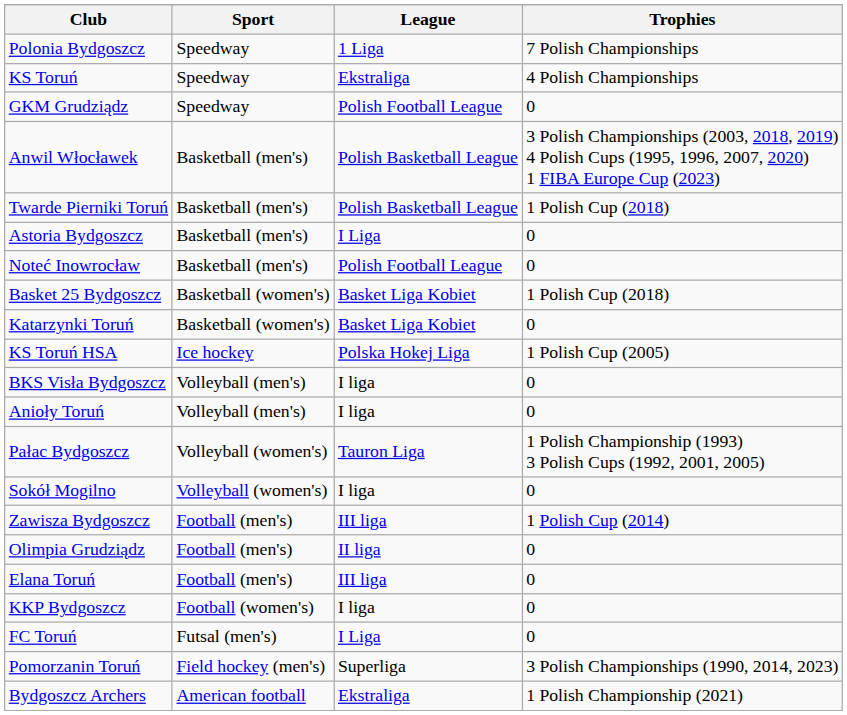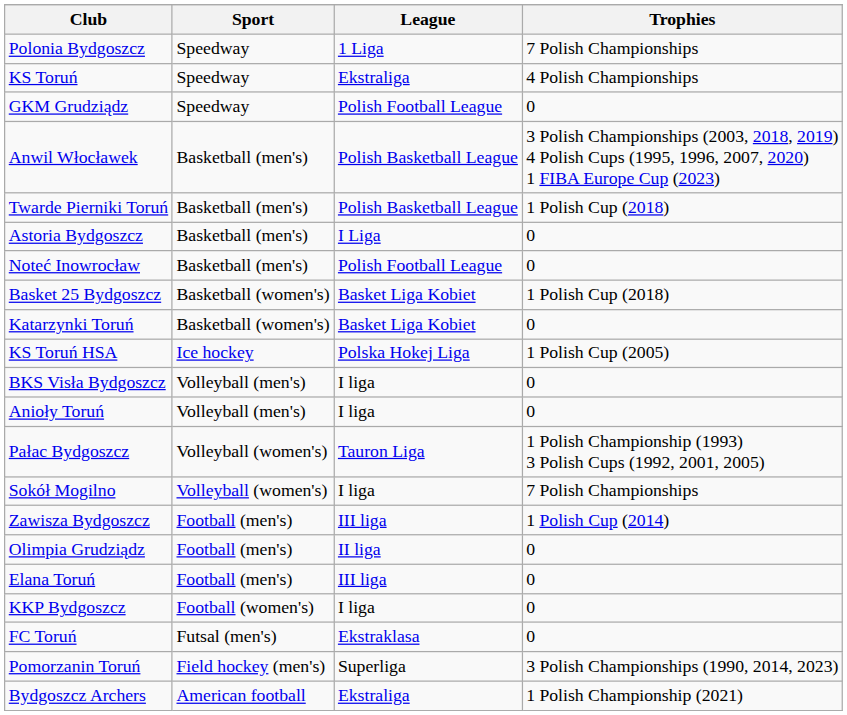 <table class="wikitable sortable" style="font-size:90%">
 <tr>
 </tr>
 <tr>
 <th>Club</th>
 <th>Sport</th>
 <th>League</th>
 <th>Trophies</th>
 </tr>
 <tr>
 <td><a href='#'>Polonia Bydgoszcz</a></td>
 <td>Speedway</td>
 <td><a href='#'>1 Liga</a></td>
 <td>7 Polish Championships</td>
 </tr>
 <tr>
 <td><a href='#'>KS Toruń</a></td>
 <td>Speedway</td>
 <td><a href='#'>Ekstraliga</a></td>
 <td>4 Polish Championships</td>
 </tr>
 <tr>
 <td><a href='#'>GKM Grudziądz</a></td>
 <td>Speedway</td>
 <td><a href='#'>Polish Football League</a></td>
 <td>0</td>
 </tr>
 <tr>
 <td><a href='#'>Anwil Włocławek</a></td>
 <td>Basketball (men's)</td>
 <td><a href='#'>Polish Basketball League</a></td>
 <td>3 Polish Championships (2003, <a href='#'>2018</a>, <a href='#'>2019</a>)<br>4 Polish Cups (1995, 1996, 2007, <a href='#'>2020</a>)<br>1 <a href='#'>FIBA Europe Cup</a> (<a href='#'>2023</a>)</td>
 </tr>
 <tr>
 <td><a href='#'>Twarde Pierniki Toruń</a></td>
 <td>Basketball (men's)</td>
 <td><a href='#'>Polish Basketball League</a></td>
 <td>1 Polish Cup (<a href='#'>2018</a>)</td>
 </tr>
 <tr>
 <td><a href='#'>Astoria Bydgoszcz</a></td>
 <td>Basketball (men's)</td>
 <td><a href='#'>I Liga</a></td>
 <td>0</td>
 </tr>
 <tr>
 <td><a href='#'>Noteć Inowrocław</a></td>
 <td>Basketball (men's)</td>
 <td><a href='#'>Polish Football League</a></td>
 <td>0</td>
 </tr>
 <tr>
 <td><a href='#'>Basket 25 Bydgoszcz</a></td>
 <td>Basketball (women's)</td>
 <td><a href='#'>Basket Liga Kobiet</a></td>
 <td>1 Polish Cup (2018)</td>
 </tr>
 <tr>
 <td><a href='#'>Katarzynki Toruń</a></td>
 <td>Basketball (women's)</td>
 <td><a href='#'>Basket Liga Kobiet</a></td>
 <td>0</td>
 </tr>
 <tr>
 <td><a href='#'>KS Toruń HSA</a></td>
 <td><a href='#'>Ice hockey</a></td>
 <td><a href='#'>Polska Hokej Liga</a></td>
 <td>1 Polish Cup (2005)</td>
 </tr>
 <tr>
 <td><a href='#'>BKS Visła Bydgoszcz</a></td>
 <td>Volleyball (men's)</td>
 <td>I liga</td>
 <td>0</td>
 </tr>
 <tr>
 <td><a href='#'>Anioły Toruń</a></td>
 <td>Volleyball (men's)</td>
 <td>I liga</td>
 <td>0</td>
 </tr>
 <tr>
 <td><a href='#'>Pałac Bydgoszcz</a></td>
 <td>Volleyball (women's)</td>
 <td><a href='#'>Tauron Liga</a></td>
 <td>1 Polish Championship (1993)<br>3 Polish Cups (1992, 2001, 2005)</td>
 </tr>
 <tr>
 <td><a href='#'>Sokół Mogilno</a></td>
 <td><a href='#'>Volleyball</a> (women's)</td>
 <td>I liga</td>
-<td>0</td>
+<td>7 Polish Championships</td>
 </tr>
 <tr>
 <td><a href='#'>Zawisza Bydgoszcz</a></td>
 <td><a href='#'>Football</a> (men's)</td>
 <td><a href='#'>III liga</a></td>
 <td>1 <a href='#'>Polish Cup</a> (<a href='#'>2014</a>)</td>
 </tr>
 <tr>
 <td><a href='#'>Olimpia Grudziądz</a></td>
 <td><a href='#'>Football</a> (men's)</td>
 <td><a href='#'>II liga</a></td>
 <td>0</td>
 </tr>
 <tr>
 <td><a href='#'>Elana Toruń</a></td>
 <td><a href='#'>Football</a> (men's)</td>
 <td><a href='#'>III liga</a></td>
 <td>0</td>
 </tr>
 <tr>
 <td><a href='#'>KKP Bydgoszcz</a></td>
 <td><a href='#'>Football</a> (women's)</td>
 <td>I liga</td>
 <td>0</td>
 </tr>
 <tr>
 <td><a href='#'>FC Toruń</a></td>
 <td>Futsal (men's)</td>
-<td><a href='#'>I Liga</a></td>
+<td><a href='#'>Ekstraklasa</a></td>
 <td>0</td>
 </tr>
 <tr>
 <td><a href='#'>Pomorzanin Toruń</a></td>
 <td><a href='#'>Field hockey</a> (men's)</td>
 <td>Superliga</td>
 <td>3 Polish Championships (1990, 2014, 2023)</td>
 </tr>
 <tr>
 <td><a href='#'>Bydgoszcz Archers</a></td>
 <td><a href='#'>American football</a></td>
 <td><a href='#'>Ekstraliga</a></td>
 <td>1 Polish Championship (2021)</td>
 </tr>
 </table>
